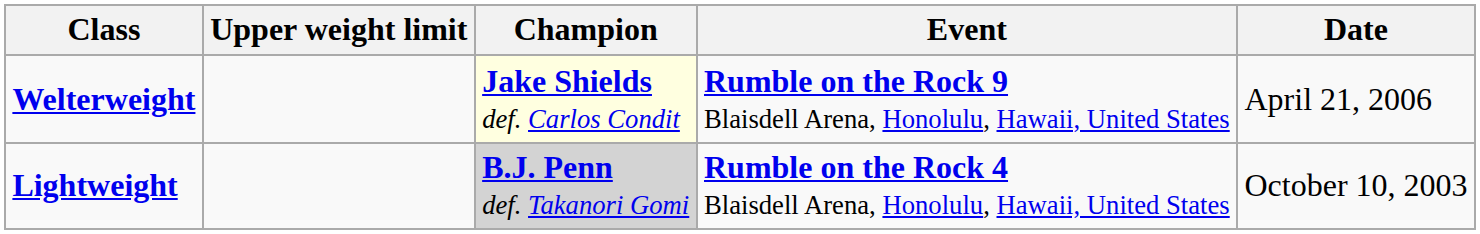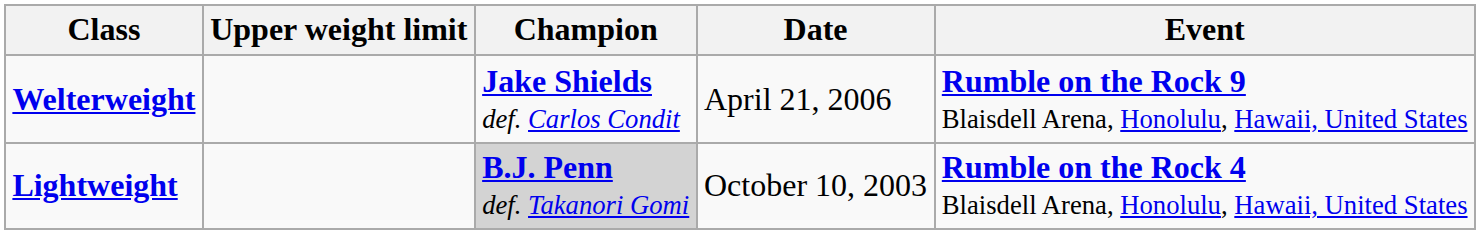 <table class="wikitable sortable">
 <tr>
 <th>Class</th>
 <th>Upper weight limit</th>
 <th>Champion</th>
+<th>Date</th>
 <th>Event</th>
-<th>Date</th>
 </tr>
 <tr>
 <td><strong><a href='#'>Welterweight</a></strong></td>
 <td></td>
-<td style="background: lightyellow;"> <strong><a href='#'>Jake Shields</a></strong> <br><small><em>def. <a href='#'>Carlos Condit</a></em></small></td>
+<td> <strong><a href='#'>Jake Shields</a></strong> <br><small><em>def. <a href='#'>Carlos Condit</a></em></small></td>
+<td>April 21, 2006</td>
 <td><strong><a href='#'>Rumble on the Rock 9</a></strong>  <br><small>Blaisdell Arena, <a href='#'>Honolulu</a>, <a href='#'>Hawaii, United States</a></small></td>
-<td>April 21, 2006</td>
 </tr>
 <tr>
 <td><strong><a href='#'>Lightweight</a></strong></td>
 <td></td>
 <td style="background: lightgrey;"> <strong><a href='#'>B.J. Penn</a></strong> <br><small><em>def. <a href='#'>Takanori Gomi</a></em></small></td>
+<td>October 10, 2003</td>
 <td><strong><a href='#'>Rumble on the Rock 4</a></strong> <br><small>Blaisdell Arena, <a href='#'>Honolulu</a>, <a href='#'>Hawaii, United States</a></small></td>
-<td>October 10, 2003</td>
 </tr>
 </table>
